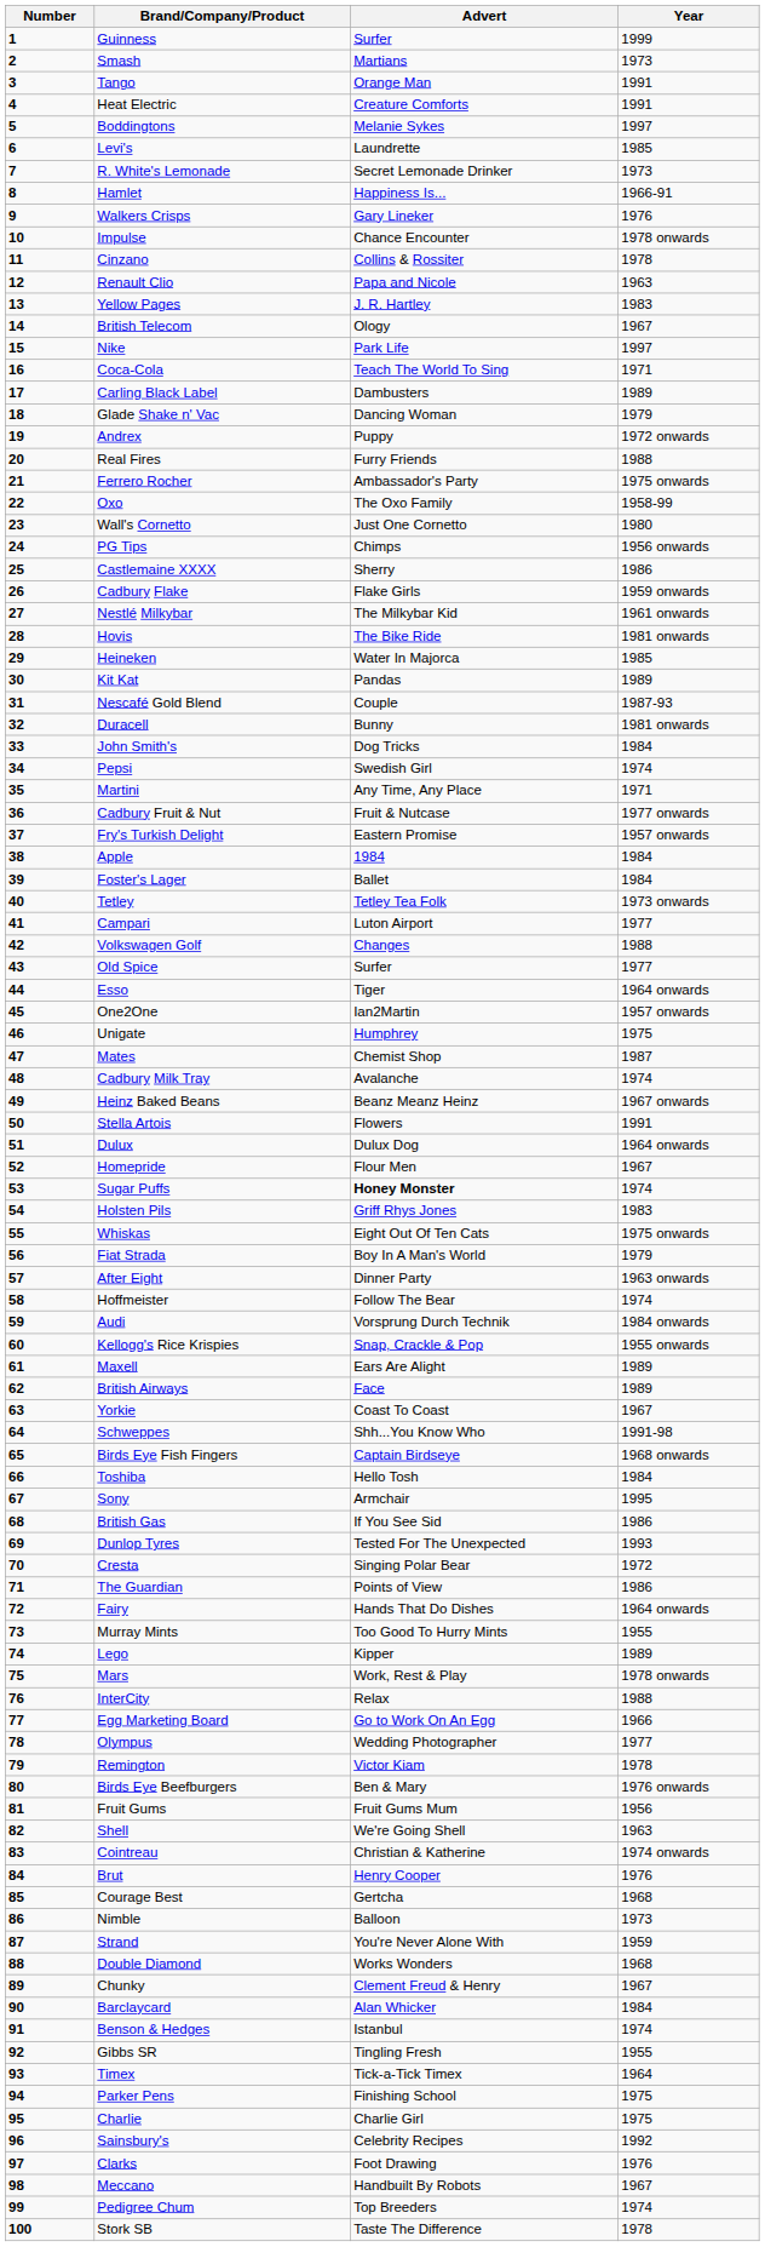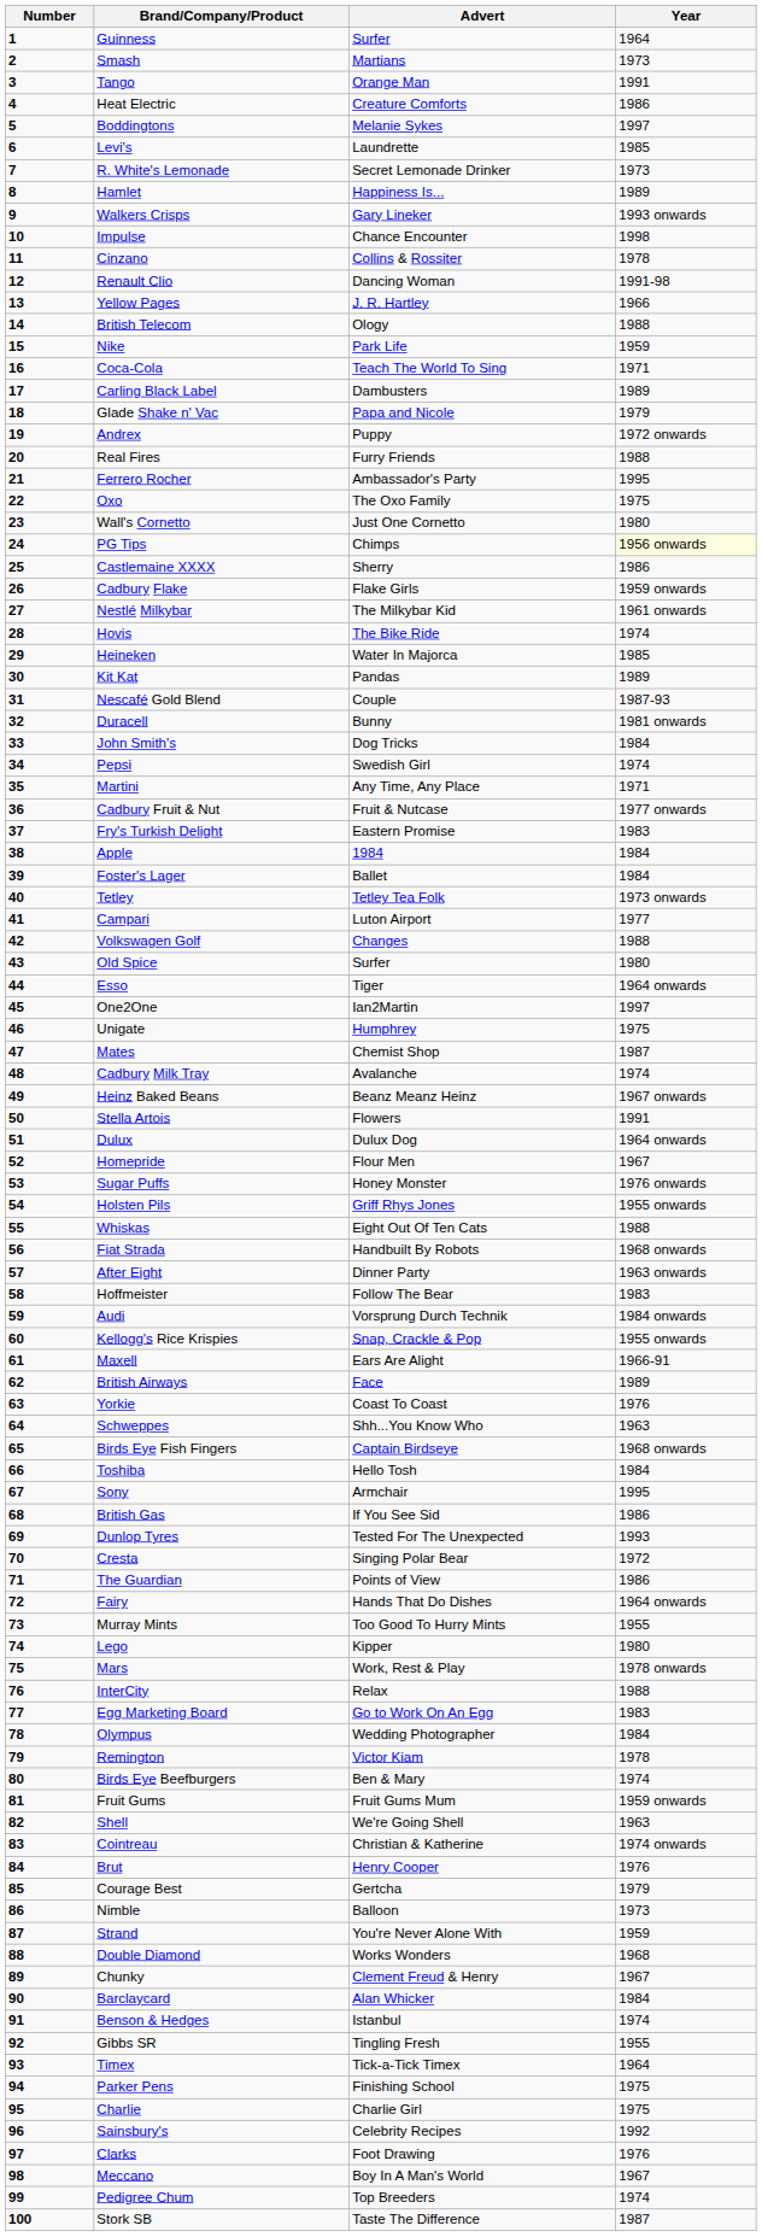 <table class="wikitable" style="width:98%;">
 <tr>
 <th>Number</th>
 <th>Brand/Company/Product</th>
 <th>Advert</th>
 <th>Year</th>
 </tr>
 <tr>
 <td><strong>1</strong></td>
 <td><a href='#'>Guinness</a></td>
 <td><a href='#'>Surfer</a></td>
-<td>1999</td>
+<td>1964</td>
 </tr>
 <tr>
 <td><strong>2</strong></td>
 <td><a href='#'>Smash</a></td>
 <td><a href='#'>Martians</a></td>
 <td>1973</td>
 </tr>
 <tr>
 <td><strong>3</strong></td>
 <td><a href='#'>Tango</a></td>
 <td><a href='#'>Orange Man</a></td>
 <td>1991</td>
 </tr>
 <tr>
 <td><strong>4</strong></td>
 <td>Heat Electric</td>
 <td><a href='#'>Creature Comforts</a></td>
-<td>1991</td>
+<td>1986</td>
 </tr>
 <tr>
 <td><strong>5</strong></td>
 <td><a href='#'>Boddingtons</a></td>
 <td><a href='#'>Melanie Sykes</a></td>
 <td>1997</td>
 </tr>
 <tr>
 <td><strong>6</strong></td>
 <td><a href='#'>Levi's</a></td>
 <td>Laundrette</td>
 <td>1985</td>
 </tr>
 <tr>
 <td><strong>7</strong></td>
 <td><a href='#'>R. White's Lemonade</a></td>
 <td>Secret Lemonade Drinker</td>
 <td>1973</td>
 </tr>
 <tr>
 <td><strong>8</strong></td>
 <td><a href='#'>Hamlet</a></td>
 <td><a href='#'>Happiness Is...</a></td>
-<td>1966-91</td>
+<td>1989</td>
 </tr>
 <tr>
 <td><strong>9</strong></td>
 <td><a href='#'>Walkers Crisps</a></td>
 <td><a href='#'>Gary Lineker</a></td>
-<td>1976</td>
+<td>1993 onwards</td>
 </tr>
 <tr>
 <td><strong>10</strong></td>
 <td><a href='#'>Impulse</a></td>
 <td>Chance Encounter</td>
-<td>1978 onwards</td>
+<td>1998</td>
 </tr>
 <tr>
 <td><strong>11</strong></td>
 <td><a href='#'>Cinzano</a></td>
 <td><a href='#'>Collins</a> & <a href='#'>Rossiter</a></td>
 <td>1978</td>
 </tr>
 <tr>
 <td><strong>12</strong></td>
 <td><a href='#'>Renault Clio</a></td>
-<td><a href='#'>Papa and Nicole</a></td>
-<td>1963</td>
+<td>Dancing Woman</td>
+<td>1991-98</td>
 </tr>
 <tr>
 <td><strong>13</strong></td>
 <td><a href='#'>Yellow Pages</a></td>
 <td><a href='#'>J. R. Hartley</a></td>
-<td>1983</td>
+<td>1966</td>
 </tr>
 <tr>
 <td><strong>14</strong></td>
 <td><a href='#'>British Telecom</a></td>
 <td>Ology</td>
-<td>1967</td>
+<td>1988</td>
 </tr>
 <tr>
 <td><strong>15</strong></td>
 <td><a href='#'>Nike</a></td>
 <td><a href='#'>Park Life</a></td>
-<td>1997</td>
+<td>1959</td>
 </tr>
 <tr>
 <td><strong>16</strong></td>
 <td><a href='#'>Coca-Cola</a></td>
 <td><a href='#'>Teach The World To Sing</a></td>
 <td>1971</td>
 </tr>
 <tr>
 <td><strong>17</strong></td>
 <td><a href='#'>Carling Black Label</a></td>
 <td>Dambusters</td>
 <td>1989</td>
 </tr>
 <tr>
 <td><strong>18</strong></td>
 <td>Glade <a href='#'>Shake n' Vac</a></td>
-<td>Dancing Woman</td>
+<td><a href='#'>Papa and Nicole</a></td>
 <td>1979</td>
 </tr>
 <tr>
 <td><strong>19</strong></td>
 <td><a href='#'>Andrex</a></td>
 <td>Puppy</td>
 <td>1972 onwards</td>
 </tr>
 <tr>
 <td><strong>20</strong></td>
 <td>Real Fires</td>
 <td>Furry Friends</td>
 <td>1988</td>
 </tr>
 <tr>
 <td><strong>21</strong></td>
 <td><a href='#'>Ferrero Rocher</a></td>
 <td>Ambassador's Party</td>
-<td>1975 onwards</td>
+<td>1995</td>
 </tr>
 <tr>
 <td><strong>22</strong></td>
 <td><a href='#'>Oxo</a></td>
 <td>The Oxo Family</td>
-<td>1958-99</td>
+<td>1975</td>
 </tr>
 <tr>
 <td><strong>23</strong></td>
 <td>Wall's <a href='#'>Cornetto</a></td>
 <td>Just One Cornetto</td>
 <td>1980</td>
 </tr>
 <tr>
 <td><strong>24</strong></td>
 <td><a href='#'>PG Tips</a></td>
 <td>Chimps</td>
-<td>1956 onwards</td>
+<td style="background: lightyellow;">1956 onwards</td>
 </tr>
 <tr>
 <td><strong>25</strong></td>
 <td><a href='#'>Castlemaine XXXX</a></td>
 <td>Sherry</td>
 <td>1986</td>
 </tr>
 <tr>
 <td><strong>26</strong></td>
 <td><a href='#'>Cadbury</a> <a href='#'>Flake</a></td>
 <td>Flake Girls</td>
 <td>1959 onwards</td>
 </tr>
 <tr>
 <td><strong>27</strong></td>
 <td><a href='#'>Nestlé</a> <a href='#'>Milkybar</a></td>
 <td>The Milkybar Kid</td>
 <td>1961 onwards</td>
 </tr>
 <tr>
 <td><strong>28</strong></td>
 <td><a href='#'>Hovis</a></td>
 <td><a href='#'>The Bike Ride</a></td>
-<td>1981 onwards</td>
+<td>1974</td>
 </tr>
 <tr>
 <td><strong>29</strong></td>
 <td><a href='#'>Heineken</a></td>
 <td>Water In Majorca</td>
 <td>1985</td>
 </tr>
 <tr>
 <td><strong>30</strong></td>
 <td><a href='#'>Kit Kat</a></td>
 <td>Pandas</td>
 <td>1989</td>
 </tr>
 <tr>
 <td><strong>31</strong></td>
 <td><a href='#'>Nescafé</a> Gold Blend</td>
 <td>Couple</td>
 <td>1987-93</td>
 </tr>
 <tr>
 <td><strong>32</strong></td>
 <td><a href='#'>Duracell</a></td>
 <td>Bunny</td>
 <td>1981 onwards</td>
 </tr>
 <tr>
 <td><strong>33</strong></td>
 <td><a href='#'>John Smith's</a></td>
 <td>Dog Tricks</td>
 <td>1984</td>
 </tr>
 <tr>
 <td><strong>34</strong></td>
 <td><a href='#'>Pepsi</a></td>
 <td>Swedish Girl</td>
 <td>1974</td>
 </tr>
 <tr>
 <td><strong>35</strong></td>
 <td><a href='#'>Martini</a></td>
 <td>Any Time, Any Place</td>
 <td>1971</td>
 </tr>
 <tr>
 <td><strong>36</strong></td>
 <td><a href='#'>Cadbury</a> Fruit & Nut</td>
 <td>Fruit & Nutcase</td>
 <td>1977 onwards</td>
 </tr>
 <tr>
 <td><strong>37</strong></td>
 <td><a href='#'>Fry's Turkish Delight</a></td>
 <td>Eastern Promise</td>
-<td>1957 onwards</td>
+<td>1983</td>
 </tr>
 <tr>
 <td><strong>38</strong></td>
 <td><a href='#'>Apple</a></td>
 <td><a href='#'>1984</a></td>
 <td>1984</td>
 </tr>
 <tr>
 <td><strong>39</strong></td>
 <td><a href='#'>Foster's Lager</a></td>
 <td>Ballet</td>
 <td>1984</td>
 </tr>
 <tr>
 <td><strong>40</strong></td>
 <td><a href='#'>Tetley</a></td>
 <td><a href='#'>Tetley Tea Folk</a></td>
 <td>1973 onwards</td>
 </tr>
 <tr>
 <td><strong>41</strong></td>
 <td><a href='#'>Campari</a></td>
 <td>Luton Airport</td>
 <td>1977</td>
 </tr>
 <tr>
 <td><strong>42</strong></td>
 <td><a href='#'>Volkswagen Golf</a></td>
 <td><a href='#'>Changes</a></td>
 <td>1988</td>
 </tr>
 <tr>
 <td><strong>43</strong></td>
 <td><a href='#'>Old Spice</a></td>
 <td>Surfer</td>
-<td>1977</td>
+<td>1980</td>
 </tr>
 <tr>
 <td><strong>44</strong></td>
 <td><a href='#'>Esso</a></td>
 <td>Tiger</td>
 <td>1964 onwards</td>
 </tr>
 <tr>
 <td><strong>45</strong></td>
 <td>One2One</td>
 <td>Ian2Martin</td>
-<td>1957 onwards</td>
+<td>1997</td>
 </tr>
 <tr>
 <td><strong>46</strong></td>
 <td>Unigate</td>
 <td><a href='#'>Humphrey</a></td>
 <td>1975</td>
 </tr>
 <tr>
 <td><strong>47</strong></td>
 <td><a href='#'>Mates</a></td>
 <td>Chemist Shop</td>
 <td>1987</td>
 </tr>
 <tr>
 <td><strong>48</strong></td>
 <td><a href='#'>Cadbury</a> <a href='#'>Milk Tray</a></td>
 <td>Avalanche</td>
 <td>1974</td>
 </tr>
 <tr>
 <td><strong>49</strong></td>
 <td><a href='#'>Heinz</a> Baked Beans</td>
 <td>Beanz Meanz Heinz</td>
 <td>1967 onwards</td>
 </tr>
 <tr>
 <td><strong>50</strong></td>
 <td><a href='#'>Stella Artois</a></td>
 <td>Flowers</td>
 <td>1991</td>
 </tr>
 <tr>
 <td><strong>51</strong></td>
 <td><a href='#'>Dulux</a></td>
 <td>Dulux Dog</td>
 <td>1964 onwards</td>
 </tr>
 <tr>
 <td><strong>52</strong></td>
 <td><a href='#'>Homepride</a></td>
 <td>Flour Men</td>
 <td>1967</td>
 </tr>
 <tr>
 <td><strong>53</strong></td>
 <td><a href='#'>Sugar Puffs</a></td>
-<td><strong>Honey Monster</strong></td>
-<td>1974</td>
+<td>Honey Monster</td>
+<td>1976 onwards</td>
 </tr>
 <tr>
 <td><strong>54</strong></td>
 <td><a href='#'>Holsten Pils</a></td>
 <td><a href='#'>Griff Rhys Jones</a></td>
-<td>1983</td>
+<td>1955 onwards</td>
 </tr>
 <tr>
 <td><strong>55</strong></td>
 <td><a href='#'>Whiskas</a></td>
 <td>Eight Out Of Ten Cats</td>
-<td>1975 onwards</td>
+<td>1988</td>
 </tr>
 <tr>
 <td><strong>56</strong></td>
 <td><a href='#'>Fiat Strada</a></td>
-<td>Boy In A Man's World</td>
-<td>1979</td>
+<td>Handbuilt By Robots</td>
+<td>1968 onwards</td>
 </tr>
 <tr>
 <td><strong>57</strong></td>
 <td><a href='#'>After Eight</a></td>
 <td>Dinner Party</td>
 <td>1963 onwards</td>
 </tr>
 <tr>
 <td><strong>58</strong></td>
 <td>Hoffmeister</td>
 <td>Follow The Bear</td>
-<td>1974</td>
+<td>1983</td>
 </tr>
 <tr>
 <td><strong>59</strong></td>
 <td><a href='#'>Audi</a></td>
 <td>Vorsprung Durch Technik</td>
 <td>1984 onwards</td>
 </tr>
 <tr>
 <td><strong>60</strong></td>
 <td><a href='#'>Kellogg's</a> Rice Krispies</td>
 <td><a href='#'>Snap, Crackle & Pop</a></td>
 <td>1955 onwards</td>
 </tr>
 <tr>
 <td><strong>61</strong></td>
 <td><a href='#'>Maxell</a></td>
 <td>Ears Are Alight</td>
-<td>1989</td>
+<td>1966-91</td>
 </tr>
 <tr>
 <td><strong>62</strong></td>
 <td><a href='#'>British Airways</a></td>
 <td><a href='#'>Face</a></td>
 <td>1989</td>
 </tr>
 <tr>
 <td><strong>63</strong></td>
 <td><a href='#'>Yorkie</a></td>
 <td>Coast To Coast</td>
-<td>1967</td>
+<td>1976</td>
 </tr>
 <tr>
 <td><strong>64</strong></td>
 <td><a href='#'>Schweppes</a></td>
 <td>Shh...You Know Who</td>
-<td>1991-98</td>
+<td>1963</td>
 </tr>
 <tr>
 <td><strong>65</strong></td>
 <td><a href='#'>Birds Eye</a> Fish Fingers</td>
 <td><a href='#'>Captain Birdseye</a></td>
 <td>1968 onwards</td>
 </tr>
 <tr>
 <td><strong>66</strong></td>
 <td><a href='#'>Toshiba</a></td>
 <td>Hello Tosh</td>
 <td>1984</td>
 </tr>
 <tr>
 <td><strong>67</strong></td>
 <td><a href='#'>Sony</a></td>
 <td>Armchair</td>
 <td>1995</td>
 </tr>
 <tr>
 <td><strong>68</strong></td>
 <td><a href='#'>British Gas</a></td>
 <td>If You See Sid</td>
 <td>1986</td>
 </tr>
 <tr>
 <td><strong>69</strong></td>
 <td><a href='#'>Dunlop Tyres</a></td>
 <td>Tested For The Unexpected</td>
 <td>1993</td>
 </tr>
 <tr>
 <td><strong>70</strong></td>
 <td><a href='#'>Cresta</a></td>
 <td>Singing Polar Bear</td>
 <td>1972</td>
 </tr>
 <tr>
 <td><strong>71</strong></td>
 <td><a href='#'>The Guardian</a></td>
 <td>Points of View</td>
 <td>1986</td>
 </tr>
 <tr>
 <td><strong>72</strong></td>
 <td><a href='#'>Fairy</a></td>
 <td>Hands That Do Dishes</td>
 <td>1964 onwards</td>
 </tr>
 <tr>
 <td><strong>73</strong></td>
 <td>Murray Mints</td>
 <td>Too Good To Hurry Mints</td>
 <td>1955</td>
 </tr>
 <tr>
 <td><strong>74</strong></td>
 <td><a href='#'>Lego</a></td>
 <td>Kipper</td>
-<td>1989</td>
+<td>1980</td>
 </tr>
 <tr>
 <td><strong>75</strong></td>
 <td><a href='#'>Mars</a></td>
 <td>Work, Rest & Play</td>
 <td>1978 onwards</td>
 </tr>
 <tr>
 <td><strong>76</strong></td>
 <td><a href='#'>InterCity</a></td>
 <td>Relax</td>
 <td>1988</td>
 </tr>
 <tr>
 <td><strong>77</strong></td>
 <td><a href='#'>Egg Marketing Board</a></td>
 <td><a href='#'>Go to Work On An Egg</a></td>
-<td>1966</td>
+<td>1983</td>
 </tr>
 <tr>
 <td><strong>78</strong></td>
 <td><a href='#'>Olympus</a></td>
 <td>Wedding Photographer</td>
-<td>1977</td>
+<td>1984</td>
 </tr>
 <tr>
 <td><strong>79</strong></td>
 <td><a href='#'>Remington</a></td>
 <td><a href='#'>Victor Kiam</a></td>
 <td>1978</td>
 </tr>
 <tr>
 <td><strong>80</strong></td>
 <td><a href='#'>Birds Eye</a> Beefburgers</td>
 <td>Ben & Mary</td>
-<td>1976 onwards</td>
+<td>1974</td>
 </tr>
 <tr>
 <td><strong>81</strong></td>
 <td>Fruit Gums</td>
 <td>Fruit Gums Mum</td>
-<td>1956</td>
+<td>1959 onwards</td>
 </tr>
 <tr>
 <td><strong>82</strong></td>
 <td><a href='#'>Shell</a></td>
 <td>We're Going Shell</td>
 <td>1963</td>
 </tr>
 <tr>
 <td><strong>83</strong></td>
 <td><a href='#'>Cointreau</a></td>
 <td>Christian & Katherine</td>
 <td>1974 onwards</td>
 </tr>
 <tr>
 <td><strong>84</strong></td>
 <td><a href='#'>Brut</a></td>
 <td><a href='#'>Henry Cooper</a></td>
 <td>1976</td>
 </tr>
 <tr>
 <td><strong>85</strong></td>
 <td>Courage Best</td>
 <td>Gertcha</td>
-<td>1968</td>
+<td>1979</td>
 </tr>
 <tr>
 <td><strong>86</strong></td>
 <td>Nimble</td>
 <td>Balloon</td>
 <td>1973</td>
 </tr>
 <tr>
 <td><strong>87</strong></td>
 <td><a href='#'>Strand</a></td>
 <td>You're Never Alone With</td>
 <td>1959</td>
 </tr>
 <tr>
 <td><strong>88</strong></td>
 <td><a href='#'>Double Diamond</a></td>
 <td>Works Wonders</td>
 <td>1968</td>
 </tr>
 <tr>
 <td><strong>89</strong></td>
 <td>Chunky</td>
 <td><a href='#'>Clement Freud</a> & Henry</td>
 <td>1967</td>
 </tr>
 <tr>
 <td><strong>90</strong></td>
 <td><a href='#'>Barclaycard</a></td>
 <td><a href='#'>Alan Whicker</a></td>
 <td>1984</td>
 </tr>
 <tr>
 <td><strong>91</strong></td>
 <td><a href='#'>Benson & Hedges</a></td>
 <td>Istanbul</td>
 <td>1974</td>
 </tr>
 <tr>
 <td><strong>92</strong></td>
 <td>Gibbs SR</td>
 <td>Tingling Fresh</td>
 <td>1955</td>
 </tr>
 <tr>
 <td><strong>93</strong></td>
 <td><a href='#'>Timex</a></td>
 <td>Tick-a-Tick Timex</td>
 <td>1964</td>
 </tr>
 <tr>
 <td><strong>94</strong></td>
 <td><a href='#'>Parker Pens</a></td>
 <td>Finishing School</td>
 <td>1975</td>
 </tr>
 <tr>
 <td><strong>95</strong></td>
 <td><a href='#'>Charlie</a></td>
 <td>Charlie Girl</td>
 <td>1975</td>
 </tr>
 <tr>
 <td><strong>96</strong></td>
 <td><a href='#'>Sainsbury's</a></td>
 <td>Celebrity Recipes</td>
 <td>1992</td>
 </tr>
 <tr>
 <td><strong>97</strong></td>
 <td><a href='#'>Clarks</a></td>
 <td>Foot Drawing</td>
 <td>1976</td>
 </tr>
 <tr>
 <td><strong>98</strong></td>
 <td><a href='#'>Meccano</a></td>
-<td>Handbuilt By Robots</td>
+<td>Boy In A Man's World</td>
 <td>1967</td>
 </tr>
 <tr>
 <td><strong>99</strong></td>
 <td><a href='#'>Pedigree Chum</a></td>
 <td>Top Breeders</td>
 <td>1974</td>
 </tr>
 <tr>
 <td><strong>100</strong></td>
 <td>Stork SB</td>
 <td>Taste The Difference</td>
-<td>1978</td>
+<td>1987</td>
 </tr>
 </table>
